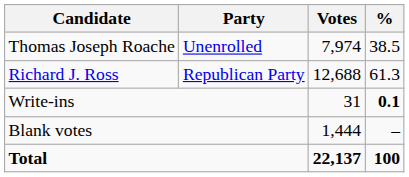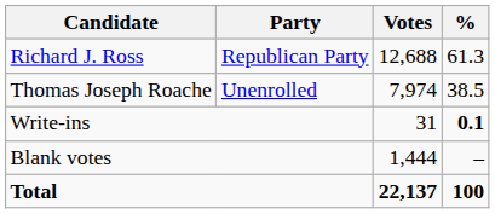 <table class=wikitable style=text-align:right>
 <tr>
 <th>Candidate</th>
 <th>Party</th>
 <th>Votes</th>
 <th>%</th>
 </tr>
 <tr>
+<td align=left><a href='#'>Richard J. Ross</a></td>
+<td align=left><a href='#'>Republican Party</a></td>
+<td>12,688</td>
+<td>61.3</td>
+</tr>
+<tr>
 <td align=left>Thomas Joseph Roache</td>
 <td align=left><a href='#'>Unenrolled</a></td>
 <td>7,974</td>
 <td>38.5</td>
-</tr>
-<tr>
-<td align=left><a href='#'>Richard J. Ross</a></td>
-<td align=left><a href='#'>Republican Party</a></td>
-<td>12,688</td>
-<td>61.3</td>
 </tr>
 <tr>
 <td align=left colspan=2>Write-ins</td>
 <td>31</td>
 <td><strong>0.1</strong></td>
 </tr>
 <tr>
 <td align=left colspan=2>Blank votes</td>
 <td>1,444</td>
 <td>–</td>
 </tr>
 <tr>
 <td align=left colspan=2><strong>Total</strong></td>
 <td><strong>22,137</strong></td>
 <td><strong>100</strong></td>
 </tr>
 </table>
